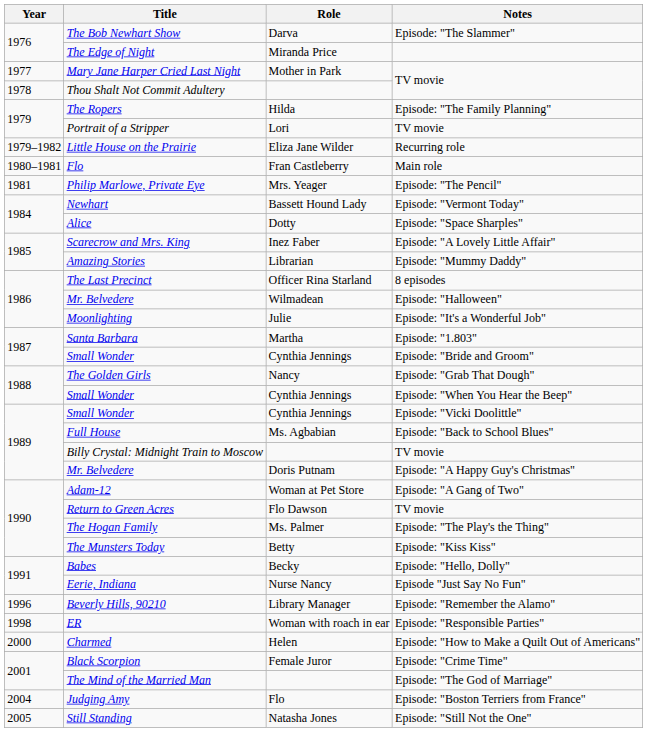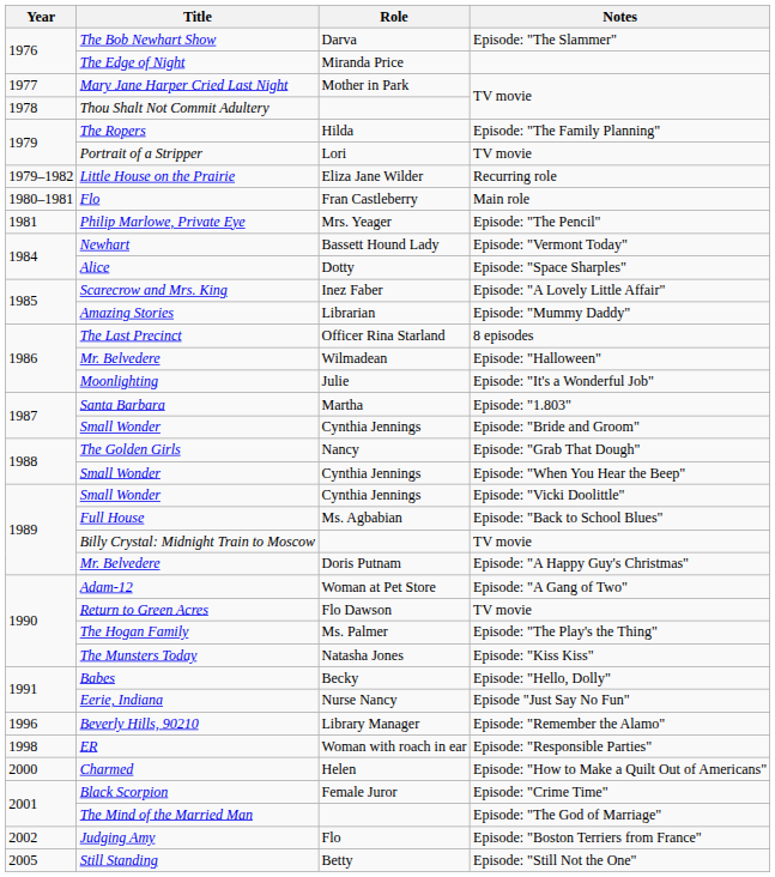 <table class="wikitable sortable">
 <tr>
 <th>Year</th>
 <th>Title</th>
 <th>Role</th>
 <th class="unsortable">Notes</th>
 </tr>
 <tr>
 <td rowspan=2>1976</td>
 <td><em><a href='#'>The Bob Newhart Show</a></em></td>
 <td>Darva</td>
 <td>Episode: "The Slammer"</td>
 </tr>
 <tr>
 <td><em><a href='#'>The Edge of Night</a></em></td>
 <td>Miranda Price</td>
 <td></td>
 </tr>
 <tr>
 <td>1977</td>
 <td><em><a href='#'>Mary Jane Harper Cried Last Night</a></em></td>
 <td>Mother in Park</td>
 <td rowspan=2>TV movie</td>
 </tr>
 <tr>
 <td>1978</td>
 <td><em>Thou Shalt Not Commit Adultery</em></td>
 <td></td>
 </tr>
 <tr>
 <td rowspan=2>1979</td>
 <td><em><a href='#'>The Ropers</a></em></td>
 <td>Hilda</td>
 <td>Episode: "The Family Planning"</td>
 </tr>
 <tr>
 <td><em>Portrait of a Stripper</em></td>
 <td>Lori</td>
 <td>TV movie</td>
 </tr>
 <tr>
 <td>1979–1982</td>
 <td><em><a href='#'>Little House on the Prairie</a></em></td>
 <td>Eliza Jane Wilder</td>
 <td>Recurring role</td>
 </tr>
 <tr>
 <td>1980–1981</td>
 <td><em><a href='#'>Flo</a></em></td>
 <td>Fran Castleberry</td>
 <td>Main role</td>
 </tr>
 <tr>
 <td>1981</td>
 <td><em><a href='#'>Philip Marlowe, Private Eye</a></em></td>
 <td>Mrs. Yeager</td>
 <td>Episode: "The Pencil"</td>
 </tr>
 <tr>
 <td rowspan=2>1984</td>
 <td><em><a href='#'>Newhart</a></em></td>
 <td>Bassett Hound Lady</td>
 <td>Episode: "Vermont Today"</td>
 </tr>
 <tr>
 <td><em><a href='#'>Alice</a></em></td>
 <td>Dotty</td>
 <td>Episode: "Space Sharples"</td>
 </tr>
 <tr>
 <td rowspan=2>1985</td>
 <td><em><a href='#'>Scarecrow and Mrs. King</a></em></td>
 <td>Inez Faber</td>
 <td>Episode: "A Lovely Little Affair"</td>
 </tr>
 <tr>
 <td><em><a href='#'>Amazing Stories</a></em></td>
 <td>Librarian</td>
 <td>Episode: "Mummy Daddy"</td>
 </tr>
 <tr>
 <td rowspan=3>1986</td>
 <td><em><a href='#'>The Last Precinct</a></em></td>
 <td>Officer Rina Starland</td>
 <td>8 episodes</td>
 </tr>
 <tr>
 <td><em><a href='#'>Mr. Belvedere</a></em></td>
 <td>Wilmadean</td>
 <td>Episode: "Halloween"</td>
 </tr>
 <tr>
 <td><em><a href='#'>Moonlighting</a></em></td>
 <td>Julie</td>
 <td>Episode: "It's a Wonderful Job"</td>
 </tr>
 <tr>
 <td rowspan=2>1987</td>
 <td><em><a href='#'>Santa Barbara</a></em></td>
 <td>Martha</td>
 <td>Episode: "1.803"</td>
 </tr>
 <tr>
 <td><em><a href='#'>Small Wonder</a></em></td>
 <td>Cynthia Jennings</td>
 <td>Episode: "Bride and Groom"</td>
 </tr>
 <tr>
 <td rowspan=2>1988</td>
 <td><em><a href='#'>The Golden Girls</a></em></td>
 <td>Nancy</td>
 <td>Episode: "Grab That Dough"</td>
 </tr>
 <tr>
 <td><em><a href='#'>Small Wonder</a></em></td>
 <td>Cynthia Jennings</td>
 <td>Episode: "When You Hear the Beep"</td>
 </tr>
 <tr>
 <td rowspan=4>1989</td>
 <td><em><a href='#'>Small Wonder</a></em></td>
 <td>Cynthia Jennings</td>
 <td>Episode: "Vicki Doolittle"</td>
 </tr>
 <tr>
 <td><em><a href='#'>Full House</a></em></td>
 <td>Ms. Agbabian</td>
 <td>Episode: "Back to School Blues"</td>
 </tr>
 <tr>
 <td><em>Billy Crystal: Midnight Train to Moscow</em></td>
 <td></td>
 <td>TV movie</td>
 </tr>
 <tr>
 <td><em><a href='#'>Mr. Belvedere</a></em></td>
 <td>Doris Putnam</td>
 <td>Episode: "A Happy Guy's Christmas"</td>
 </tr>
 <tr>
 <td rowspan=4>1990</td>
 <td><em><a href='#'>Adam-12</a></em></td>
 <td>Woman at Pet Store</td>
 <td>Episode: "A Gang of Two"</td>
 </tr>
 <tr>
 <td><em><a href='#'>Return to Green Acres</a></em></td>
 <td>Flo Dawson</td>
 <td>TV movie</td>
 </tr>
 <tr>
 <td><em><a href='#'>The Hogan Family</a></em></td>
 <td>Ms. Palmer</td>
 <td>Episode: "The Play's the Thing"</td>
 </tr>
 <tr>
 <td><em><a href='#'>The Munsters Today</a></em></td>
-<td>Betty</td>
+<td>Natasha Jones</td>
 <td>Episode: "Kiss Kiss"</td>
 </tr>
 <tr>
 <td rowspan=2>1991</td>
 <td><em><a href='#'>Babes</a></em></td>
 <td>Becky</td>
 <td>Episode: "Hello, Dolly"</td>
 </tr>
 <tr>
 <td><em><a href='#'>Eerie, Indiana</a></em></td>
 <td>Nurse Nancy</td>
 <td>Episode "Just Say No Fun"</td>
 </tr>
 <tr>
 <td>1996</td>
 <td><em><a href='#'>Beverly Hills, 90210</a></em></td>
 <td>Library Manager</td>
 <td>Episode: "Remember the Alamo"</td>
 </tr>
 <tr>
 <td>1998</td>
 <td><em><a href='#'>ER</a></em></td>
 <td>Woman with roach in ear</td>
 <td>Episode: "Responsible Parties"</td>
 </tr>
 <tr>
 <td>2000</td>
 <td><em><a href='#'>Charmed</a></em></td>
 <td>Helen</td>
 <td>Episode: "How to Make a Quilt Out of Americans"</td>
 </tr>
 <tr>
 <td rowspan=2>2001</td>
 <td><em><a href='#'>Black Scorpion</a></em></td>
 <td>Female Juror</td>
 <td>Episode: "Crime Time"</td>
 </tr>
 <tr>
 <td><em><a href='#'>The Mind of the Married Man</a></em></td>
 <td></td>
 <td>Episode: "The God of Marriage"</td>
 </tr>
 <tr>
-<td>2004</td>
+<td>2002</td>
 <td><em><a href='#'>Judging Amy</a></em></td>
 <td>Flo</td>
 <td>Episode: "Boston Terriers from France"</td>
 </tr>
 <tr>
 <td>2005</td>
 <td><em><a href='#'>Still Standing</a></em></td>
-<td>Natasha Jones</td>
+<td>Betty</td>
 <td>Episode: "Still Not the One"</td>
 </tr>
 </table>
